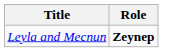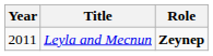 <table class="wikitable sortable">
 <tr>
+<th>Year</th>
 <th>Title</th>
 <th>Role</th>
 </tr>
 <tr>
+<td>2011</td>
 <td><em><a href='#'>Leyla and Mecnun</a></em></td>
 <td><strong>Zeynep</strong></td>
 </tr>
 </table>
